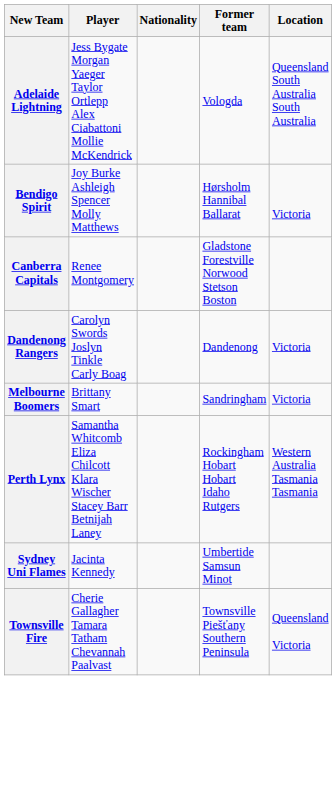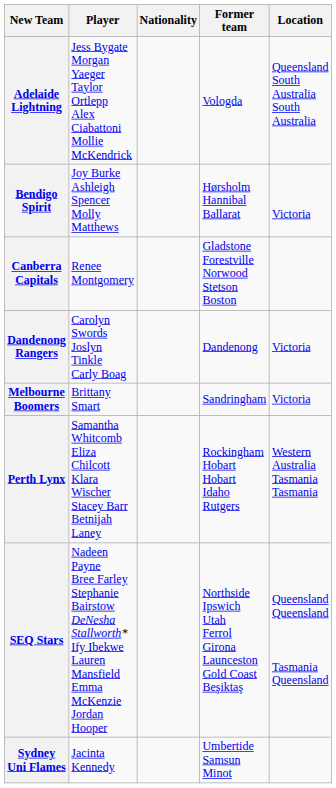 <table class="wikitable" style="width:70%;">
 <tr>
 <th scope="col">New Team</th>
 <th scope="col">Player</th>
 <th scope="col">Nationality</th>
 <th scope="col">Former team</th>
 <th scope="col">Location</th>
 </tr>
 <tr>
 <th scope="row"><a href='#'>Adelaide Lightning</a></th>
 <td><a href='#'>Jess Bygate</a> <br> <a href='#'>Morgan Yaeger</a> <br> <a href='#'>Taylor Ortlepp</a>  <br> <a href='#'>Alex Ciabattoni</a> <br> <a href='#'>Mollie McKendrick</a></td>
 <td> <br>  <br>  <br>  <br> </td>
 <td><a href='#'>Vologda</a></td>
 <td> <a href='#'>Queensland</a> <br>  <a href='#'>South Australia</a> <br>  <a href='#'>South Australia</a> <br>  <br> </td>
 </tr>
 <tr>
 <th scope="row"><a href='#'>Bendigo Spirit</a></th>
 <td><a href='#'>Joy Burke</a> <br> <a href='#'>Ashleigh Spencer</a> <br> <a href='#'>Molly Matthews</a></td>
 <td> <br>  <br> </td>
 <td><a href='#'>Hørsholm</a> <br> <a href='#'>Hannibal</a> <br> <a href='#'>Ballarat</a></td>
 <td> <br>  <br>  <a href='#'>Victoria</a></td>
 </tr>
 <tr>
 <th scope="row"><a href='#'>Canberra Capitals</a></th>
 <td><a href='#'>Renee Montgomery</a></td>
 <td></td>
 <td><a href='#'>Gladstone</a> <br> <a href='#'>Forestville</a> <br> <a href='#'>Norwood</a> <br> <a href='#'>Stetson</a> <br> <a href='#'>Boston</a></td>
 <td></td>
 </tr>
 <tr>
 <th scope="row"><a href='#'>Dandenong Rangers</a></th>
 <td><a href='#'>Carolyn Swords</a> <br> <a href='#'>Joslyn Tinkle</a> <br> <a href='#'>Carly Boag</a></td>
 <td></td>
 <td><a href='#'>Dandenong</a></td>
 <td> <a href='#'>Victoria</a></td>
 </tr>
 <tr>
 <th scope="row"><a href='#'>Melbourne Boomers</a></th>
 <td><a href='#'>Brittany Smart</a></td>
 <td></td>
 <td><a href='#'>Sandringham</a></td>
 <td> <a href='#'>Victoria</a></td>
 </tr>
 <tr>
 <th scope="row"><a href='#'>Perth Lynx</a></th>
 <td><a href='#'>Samantha Whitcomb</a> <br> <a href='#'>Eliza Chilcott</a> <br> <a href='#'>Klara Wischer</a> <br> <a href='#'>Stacey Barr</a> <br> <a href='#'>Betnijah Laney</a></td>
 <td> <br>  <br>  <br>  <br> </td>
 <td><a href='#'>Rockingham</a> <br> <a href='#'>Hobart</a> <br> <a href='#'>Hobart</a> <br> <a href='#'>Idaho</a> <br> <a href='#'>Rutgers</a></td>
 <td> <a href='#'>Western Australia</a> <br>  <a href='#'>Tasmania</a>  <br>  <a href='#'>Tasmania</a> <br>  <br> </td>
 </tr>
 <tr>
+<th scope="row"><a href='#'>SEQ Stars</a></th>
+<td><a href='#'>Nadeen Payne</a> <br> <a href='#'>Bree Farley</a> <br> <a href='#'>Stephanie Bairstow</a> <br> <em><a href='#'>DeNesha Stallworth</a>*</em> <br> <a href='#'>Ify Ibekwe</a> <br> <a href='#'>Lauren Mansfield</a> <br> <a href='#'>Emma McKenzie</a> <br>  <a href='#'>Jordan Hooper</a></td>
+<td> <br>  <br>  <br>  <br>  <br>  <br>  <br> </td>
+<td><a href='#'>Northside</a> <br> <a href='#'>Ipswich</a> <br> <a href='#'>Utah</a> <br> <a href='#'>Ferrol</a> <br> <a href='#'>Girona</a> <br> <a href='#'>Launceston</a> <br> <a href='#'>Gold Coast</a> <br>  <a href='#'>Beşiktaş</a></td>
+<td> <a href='#'>Queensland</a> <br>  <a href='#'>Queensland</a> <br>  <br>  <br>   <br>  <a href='#'>Tasmania</a> <br>   <a href='#'>Queensland</a> <br>  </td>
+</tr>
+<tr>
 <th scope="row"><a href='#'>Sydney Uni Flames</a></th>
 <td><a href='#'>Jacinta Kennedy</a></td>
 <td> <br>  <br> </td>
 <td><a href='#'>Umbertide</a> <br> <a href='#'>Samsun</a> <br> <a href='#'>Minot</a></td>
 <td> <br>  <br> </td>
 </tr>
-<tr>
-<th scope="row"><a href='#'>Townsville Fire</a></th>
-<td><a href='#'>Cherie Gallagher</a> <br> <a href='#'>Tamara Tatham</a> <br> <a href='#'>Chevannah Paalvast</a></td>
-<td> <br>  <br> </td>
-<td><a href='#'>Townsville</a> <br> <a href='#'>Piešťany</a> <br> <a href='#'>Southern Peninsula</a></td>
-<td> <a href='#'>Queensland</a> <br>  <br>  <a href='#'>Victoria</a></td>
-</tr>
 </table>
